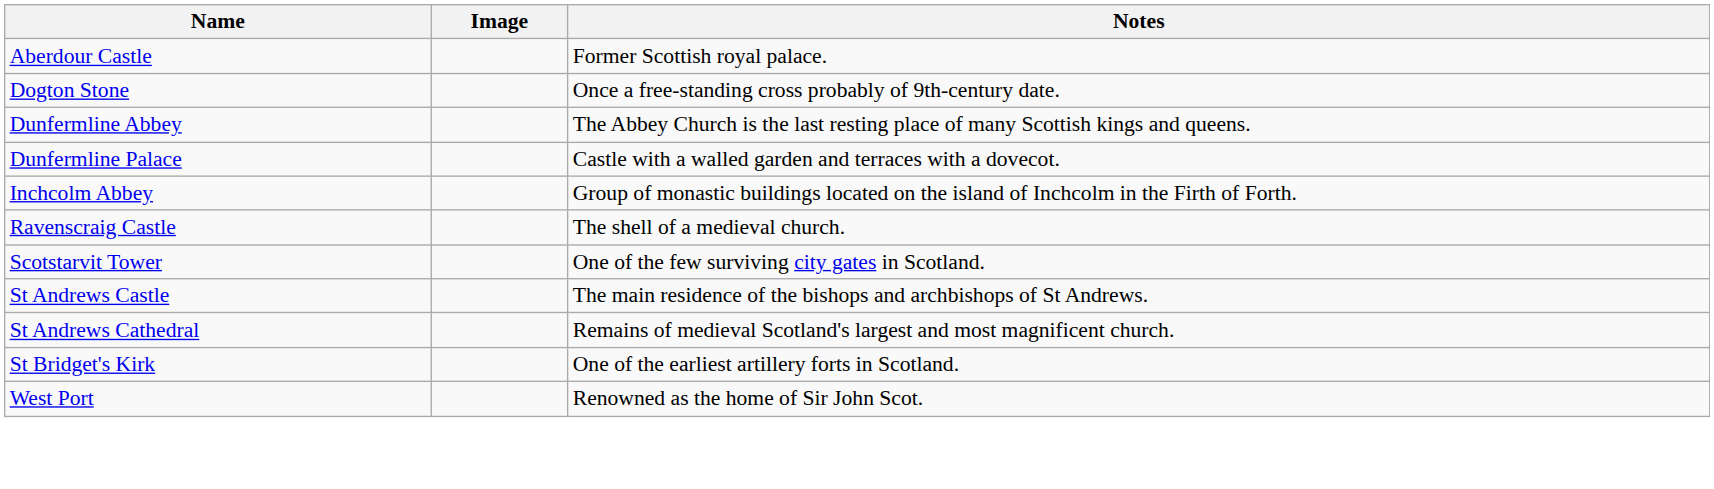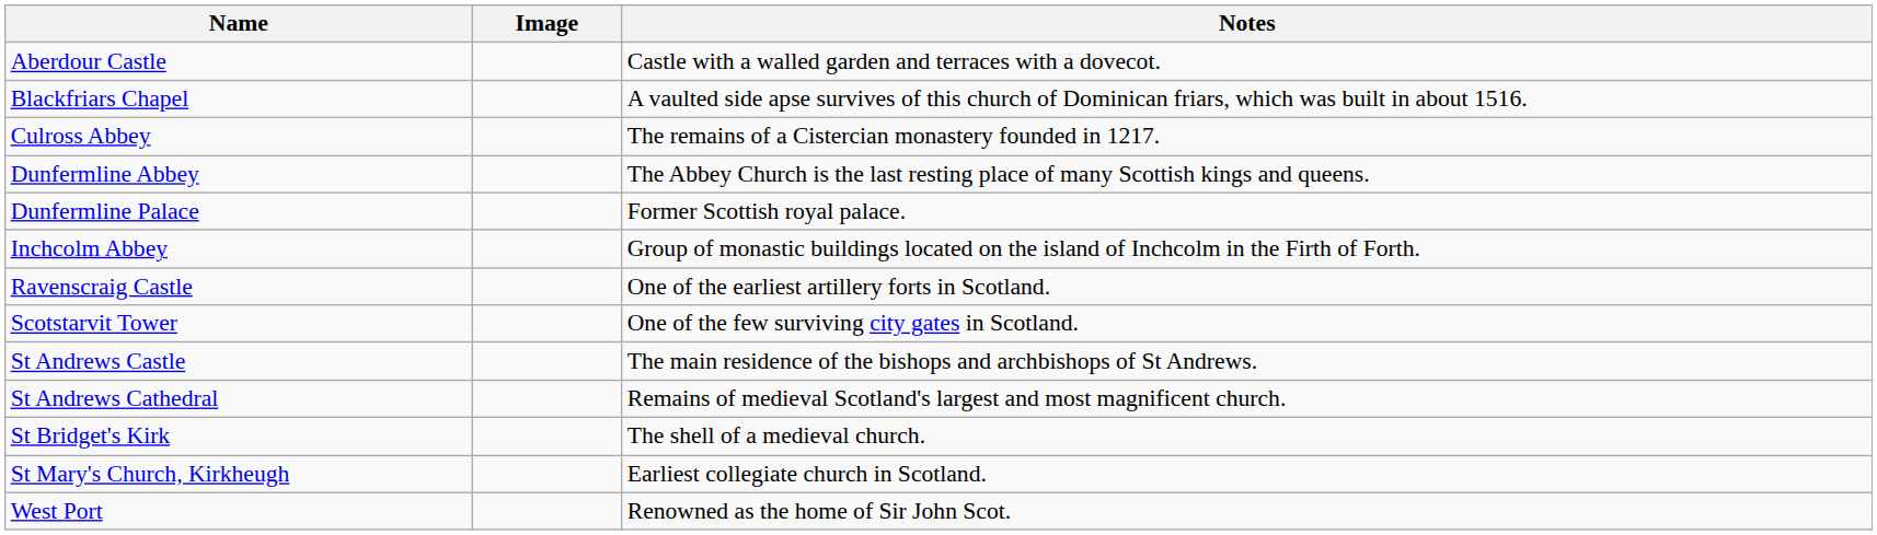 <table class="wikitable" width="100%">
 <tr>
 <th width="25%">Name<br></th>
 <th width="94px">Image</th>
 <th>Notes</th>
 </tr>
 <tr>
 <td><a href='#'>Aberdour Castle</a></td>
 <td></td>
-<td>Former Scottish royal palace.</td>
+<td>Castle with a walled garden and terraces with a dovecot.</td>
 </tr>
 <tr>
-<td><a href='#'>Dogton Stone</a></td>
+<td><a href='#'>Blackfriars Chapel</a></td>
 <td></td>
-<td>Once a free-standing cross probably of 9th-century date.</td>
+<td>A vaulted side apse survives of this church of Dominican friars, which was built in about 1516.</td>
+</tr>
+<tr>
+<td><a href='#'>Culross Abbey</a></td>
+<td></td>
+<td>The remains of a Cistercian monastery founded in 1217.</td>
 </tr>
 <tr>
 <td><a href='#'>Dunfermline Abbey</a></td>
 <td></td>
 <td>The Abbey Church is the last resting place of many Scottish kings and queens.</td>
 </tr>
 <tr>
 <td><a href='#'>Dunfermline Palace</a></td>
 <td></td>
-<td>Castle with a walled garden and terraces with a dovecot.</td>
+<td>Former Scottish royal palace.</td>
 </tr>
 <tr>
 <td><a href='#'>Inchcolm Abbey</a></td>
 <td></td>
 <td>Group of monastic buildings located on the island of Inchcolm in the Firth of Forth.</td>
 </tr>
 <tr>
 <td><a href='#'>Ravenscraig Castle</a></td>
 <td></td>
-<td>The shell of a medieval church.</td>
+<td>One of the earliest artillery forts in Scotland.</td>
 </tr>
 <tr>
 <td><a href='#'>Scotstarvit Tower</a></td>
 <td></td>
 <td>One of the few surviving <a href='#'>city gates</a> in Scotland.</td>
 </tr>
 <tr>
 <td><a href='#'>St Andrews Castle</a></td>
 <td></td>
 <td>The main residence of the bishops and archbishops of St Andrews.</td>
 </tr>
 <tr>
 <td><a href='#'>St Andrews Cathedral</a></td>
 <td></td>
 <td>Remains of medieval Scotland's largest and most magnificent church.</td>
 </tr>
 <tr>
 <td><a href='#'>St Bridget's Kirk</a></td>
 <td></td>
-<td>One of the earliest artillery forts in Scotland.</td>
+<td>The shell of a medieval church.</td>
+</tr>
+<tr>
+<td><a href='#'>St Mary's Church, Kirkheugh</a></td>
+<td></td>
+<td>Earliest collegiate church in Scotland.</td>
 </tr>
 <tr>
 <td><a href='#'>West Port</a></td>
 <td></td>
 <td>Renowned as the home of Sir John Scot.</td>
 </tr>
 </table>
